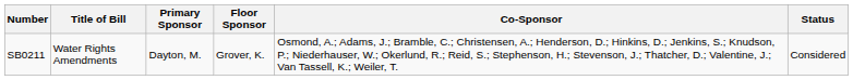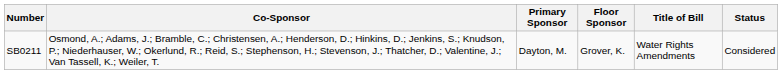 <table class="wikitable">
 <tr>
 <th>Number</th>
-<th>Title of Bill</th>
+<th>Co-Sponsor</th>
 <th>Primary Sponsor</th>
 <th>Floor Sponsor</th>
-<th>Co-Sponsor</th>
+<th>Title of Bill</th>
 <th>Status</th>
 </tr>
 <tr>
 <td>SB0211</td>
-<td>Water Rights Amendments</td>
+<td>Osmond, A.; Adams, J.; Bramble, C.; Christensen, A.; Henderson, D.; Hinkins, D.; Jenkins, S.; Knudson, P.; Niederhauser, W.; Okerlund, R.; Reid, S.; Stephenson, H.; Stevenson, J.; Thatcher, D.; Valentine, J.; Van Tassell, K.; Weiler, T.</td>
 <td>Dayton, M.</td>
 <td>Grover, K.</td>
-<td>Osmond, A.; Adams, J.; Bramble, C.; Christensen, A.; Henderson, D.; Hinkins, D.; Jenkins, S.; Knudson, P.; Niederhauser, W.; Okerlund, R.; Reid, S.; Stephenson, H.; Stevenson, J.; Thatcher, D.; Valentine, J.; Van Tassell, K.; Weiler, T.</td>
+<td>Water Rights Amendments</td>
 <td>Considered</td>
 </tr>
 </table>
